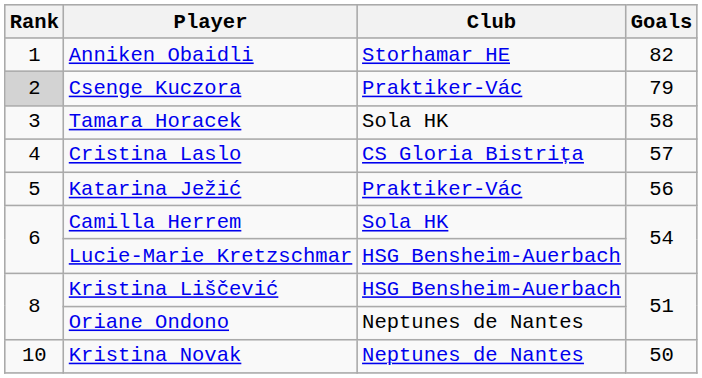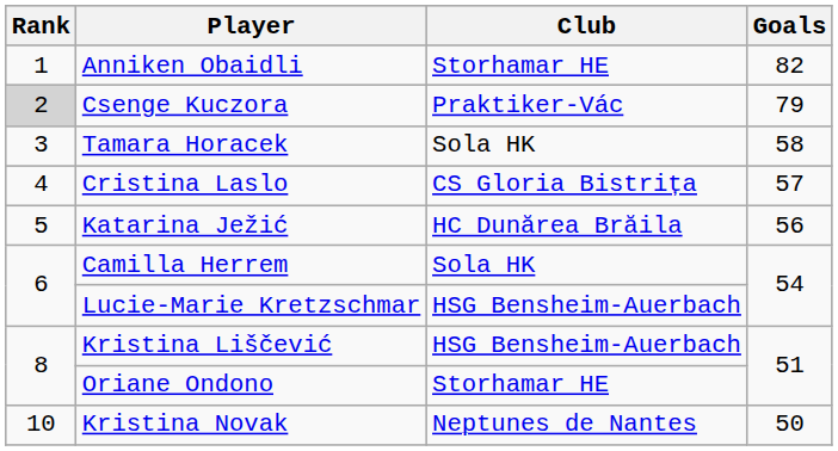 <table class="wikitable sortable" style="text-align:center">
 <tr>
 <th>Rank</th>
 <th>Player</th>
 <th>Club</th>
 <th>Goals</th>
 </tr>
 <tr>
 <td>1</td>
 <td align="left"> <a href='#'>Anniken Obaidli</a></td>
 <td align="left"> <a href='#'>Storhamar HE</a></td>
 <td>82</td>
 </tr>
 <tr>
 <td style="background: lightgrey;">2</td>
 <td align="left"> <a href='#'>Csenge Kuczora</a></td>
 <td align="left"> <a href='#'>Praktiker-Vác</a></td>
 <td>79</td>
 </tr>
 <tr>
 <td>3</td>
 <td align="left"> <a href='#'>Tamara Horacek</a></td>
 <td align="left"> Sola HK</td>
 <td>58</td>
 </tr>
 <tr>
 <td>4</td>
 <td align="left"> <a href='#'>Cristina Laslo</a></td>
 <td align="left"> <a href='#'>CS Gloria Bistrița</a></td>
 <td>57</td>
 </tr>
 <tr>
 <td>5</td>
 <td align="left"> <a href='#'>Katarina Ježić</a></td>
-<td align="left"> <a href='#'>Praktiker-Vác</a></td>
+<td align="left"> <a href='#'>HC Dunărea Brăila</a></td>
 <td>56</td>
 </tr>
 <tr>
 <td rowspan=2>6</td>
 <td align="left"> <a href='#'>Camilla Herrem</a></td>
 <td align="left"> <a href='#'>Sola HK</a></td>
 <td rowspan=2>54</td>
 </tr>
 <tr>
 <td align="left"> <a href='#'>Lucie-Marie Kretzschmar</a></td>
 <td align="left"> <a href='#'>HSG Bensheim-Auerbach</a></td>
 </tr>
 <tr>
 <td rowspan=2>8</td>
 <td align="left"> <a href='#'>Kristina Liščević</a></td>
 <td align="left"> <a href='#'>HSG Bensheim-Auerbach</a></td>
 <td rowspan=2>51</td>
 </tr>
 <tr>
 <td align="left"> <a href='#'>Oriane Ondono</a></td>
-<td align="left"> Neptunes de Nantes</td>
+<td align="left"> <a href='#'>Storhamar HE</a></td>
 </tr>
 <tr>
 <td>10</td>
 <td align="left"> <a href='#'>Kristina Novak</a></td>
 <td align="left"> <a href='#'>Neptunes de Nantes</a></td>
 <td>50</td>
 </tr>
 </table>
